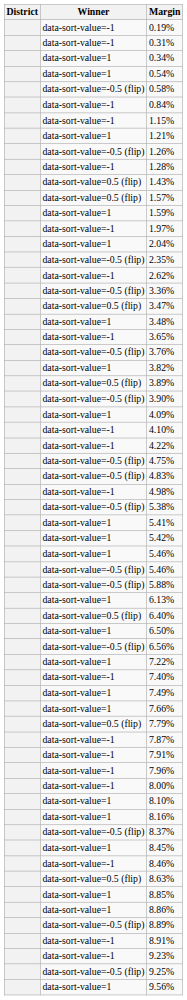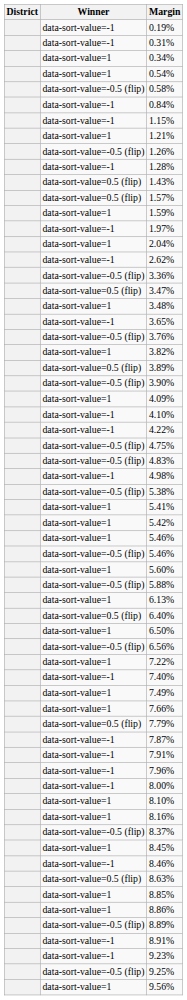 <table class="wikitable sortable mw-collapsible mw-collapsed">
 <tr>
 <th>District</th>
 <th>Winner</th>
 <th>Margin</th>
 </tr>
 <tr>
 <th></th>
 <td>data-sort-value=-1 </td>
 <td>0.19%</td>
 </tr>
 <tr>
 <th></th>
 <td>data-sort-value=-1 </td>
 <td>0.31%</td>
 </tr>
 <tr>
 <th></th>
 <td>data-sort-value=1 </td>
 <td>0.34%</td>
 </tr>
 <tr>
 <th></th>
 <td>data-sort-value=1 </td>
 <td>0.54%</td>
 </tr>
 <tr>
 <th></th>
 <td>data-sort-value=-0.5  (flip)</td>
 <td>0.58%</td>
 </tr>
 <tr>
 <th></th>
 <td>data-sort-value=-1 </td>
 <td>0.84%</td>
 </tr>
 <tr>
 <th></th>
 <td>data-sort-value=-1 </td>
 <td>1.15%</td>
 </tr>
 <tr>
 <th></th>
 <td>data-sort-value=1 </td>
 <td>1.21%</td>
 </tr>
 <tr>
 <th></th>
 <td>data-sort-value=-0.5  (flip)</td>
 <td>1.26%</td>
 </tr>
 <tr>
 <th></th>
 <td>data-sort-value=-1 </td>
 <td>1.28%</td>
 </tr>
 <tr>
 <th></th>
 <td>data-sort-value=0.5  (flip)</td>
 <td>1.43%</td>
 </tr>
 <tr>
 <th></th>
 <td>data-sort-value=0.5  (flip)</td>
 <td>1.57%</td>
 </tr>
 <tr>
 <th></th>
 <td>data-sort-value=1 </td>
 <td>1.59%</td>
 </tr>
 <tr>
 <th></th>
 <td>data-sort-value=-1 </td>
 <td>1.97%</td>
 </tr>
 <tr>
 <th></th>
 <td>data-sort-value=1 </td>
 <td>2.04%</td>
-</tr>
-<tr>
-<th></th>
-<td>data-sort-value=-0.5  (flip)</td>
-<td>2.35%</td>
 </tr>
 <tr>
 <th></th>
 <td>data-sort-value=-1 </td>
 <td>2.62%</td>
 </tr>
 <tr>
 <th></th>
 <td>data-sort-value=-0.5  (flip)</td>
 <td>3.36%</td>
 </tr>
 <tr>
 <th></th>
 <td>data-sort-value=0.5  (flip)</td>
 <td>3.47%</td>
 </tr>
 <tr>
 <th></th>
 <td>data-sort-value=1 </td>
 <td>3.48%</td>
 </tr>
 <tr>
 <th></th>
 <td>data-sort-value=-1 </td>
 <td>3.65%</td>
 </tr>
 <tr>
 <th></th>
 <td>data-sort-value=-0.5  (flip)</td>
 <td>3.76%</td>
 </tr>
 <tr>
 <th></th>
 <td>data-sort-value=1 </td>
 <td>3.82%</td>
 </tr>
 <tr>
 <th></th>
 <td>data-sort-value=0.5  (flip)</td>
 <td>3.89%</td>
 </tr>
 <tr>
 <th></th>
 <td>data-sort-value=-0.5  (flip)</td>
 <td>3.90%</td>
 </tr>
 <tr>
 <th></th>
 <td>data-sort-value=1 </td>
 <td>4.09%</td>
 </tr>
 <tr>
 <th></th>
 <td>data-sort-value=-1 </td>
 <td>4.10%</td>
 </tr>
 <tr>
 <th></th>
 <td>data-sort-value=-1 </td>
 <td>4.22%</td>
 </tr>
 <tr>
 <th></th>
 <td>data-sort-value=-0.5  (flip)</td>
 <td>4.75%</td>
 </tr>
 <tr>
 <th></th>
 <td>data-sort-value=-0.5  (flip)</td>
 <td>4.83%</td>
 </tr>
 <tr>
 <th></th>
 <td>data-sort-value=-1 </td>
 <td>4.98%</td>
 </tr>
 <tr>
 <th></th>
 <td>data-sort-value=-0.5  (flip)</td>
 <td>5.38%</td>
 </tr>
 <tr>
 <th></th>
 <td>data-sort-value=1 </td>
 <td>5.41%</td>
 </tr>
 <tr>
 <th></th>
 <td>data-sort-value=1 </td>
 <td>5.42%</td>
 </tr>
 <tr>
 <th></th>
 <td>data-sort-value=1 </td>
 <td>5.46%</td>
 </tr>
 <tr>
 <th></th>
 <td>data-sort-value=-0.5  (flip)</td>
 <td>5.46%</td>
+</tr>
+<tr>
+<th></th>
+<td>data-sort-value=1 </td>
+<td>5.60%</td>
 </tr>
 <tr>
 <th></th>
 <td>data-sort-value=-0.5  (flip)</td>
 <td>5.88%</td>
 </tr>
 <tr>
 <th></th>
 <td>data-sort-value=1 </td>
 <td>6.13%</td>
 </tr>
 <tr>
 <th></th>
 <td>data-sort-value=0.5  (flip)</td>
 <td>6.40%</td>
 </tr>
 <tr>
 <th></th>
 <td>data-sort-value=1 </td>
 <td>6.50%</td>
 </tr>
 <tr>
 <th></th>
 <td>data-sort-value=-0.5  (flip)</td>
 <td>6.56%</td>
 </tr>
 <tr>
 <th></th>
 <td>data-sort-value=1 </td>
 <td>7.22%</td>
 </tr>
 <tr>
 <th></th>
 <td>data-sort-value=-1 </td>
 <td>7.40%</td>
 </tr>
 <tr>
 <th></th>
 <td>data-sort-value=1 </td>
 <td>7.49%</td>
 </tr>
 <tr>
 <th></th>
 <td>data-sort-value=1 </td>
 <td>7.66%</td>
 </tr>
 <tr>
 <th></th>
 <td>data-sort-value=0.5  (flip)</td>
 <td>7.79%</td>
 </tr>
 <tr>
 <th></th>
 <td>data-sort-value=-1 </td>
 <td>7.87%</td>
 </tr>
 <tr>
 <th></th>
 <td>data-sort-value=-1 </td>
 <td>7.91%</td>
 </tr>
 <tr>
 <th></th>
 <td>data-sort-value=-1 </td>
 <td>7.96%</td>
 </tr>
 <tr>
 <th></th>
 <td>data-sort-value=-1 </td>
 <td>8.00%</td>
 </tr>
 <tr>
 <th></th>
 <td>data-sort-value=1 </td>
 <td>8.10%</td>
 </tr>
 <tr>
 <th></th>
 <td>data-sort-value=1 </td>
 <td>8.16%</td>
 </tr>
 <tr>
 <th></th>
 <td>data-sort-value=-0.5  (flip)</td>
 <td>8.37%</td>
 </tr>
 <tr>
 <th></th>
 <td>data-sort-value=1 </td>
 <td>8.45%</td>
 </tr>
 <tr>
 <th></th>
 <td>data-sort-value=-1 </td>
 <td>8.46%</td>
 </tr>
 <tr>
 <th></th>
 <td>data-sort-value=0.5  (flip)</td>
 <td>8.63%</td>
 </tr>
 <tr>
 <th></th>
 <td>data-sort-value=1 </td>
 <td>8.85%</td>
 </tr>
 <tr>
 <th></th>
 <td>data-sort-value=1 </td>
 <td>8.86%</td>
 </tr>
 <tr>
 <th></th>
 <td>data-sort-value=-0.5  (flip)</td>
 <td>8.89%</td>
 </tr>
 <tr>
 <th></th>
 <td>data-sort-value=-1 </td>
 <td>8.91%</td>
 </tr>
 <tr>
 <th></th>
 <td>data-sort-value=-1 </td>
 <td>9.23%</td>
 </tr>
 <tr>
 <th></th>
 <td>data-sort-value=-0.5  (flip)</td>
 <td>9.25%</td>
 </tr>
 <tr>
 <th></th>
 <td>data-sort-value=1 </td>
 <td>9.56%</td>
 </tr>
 </table>
